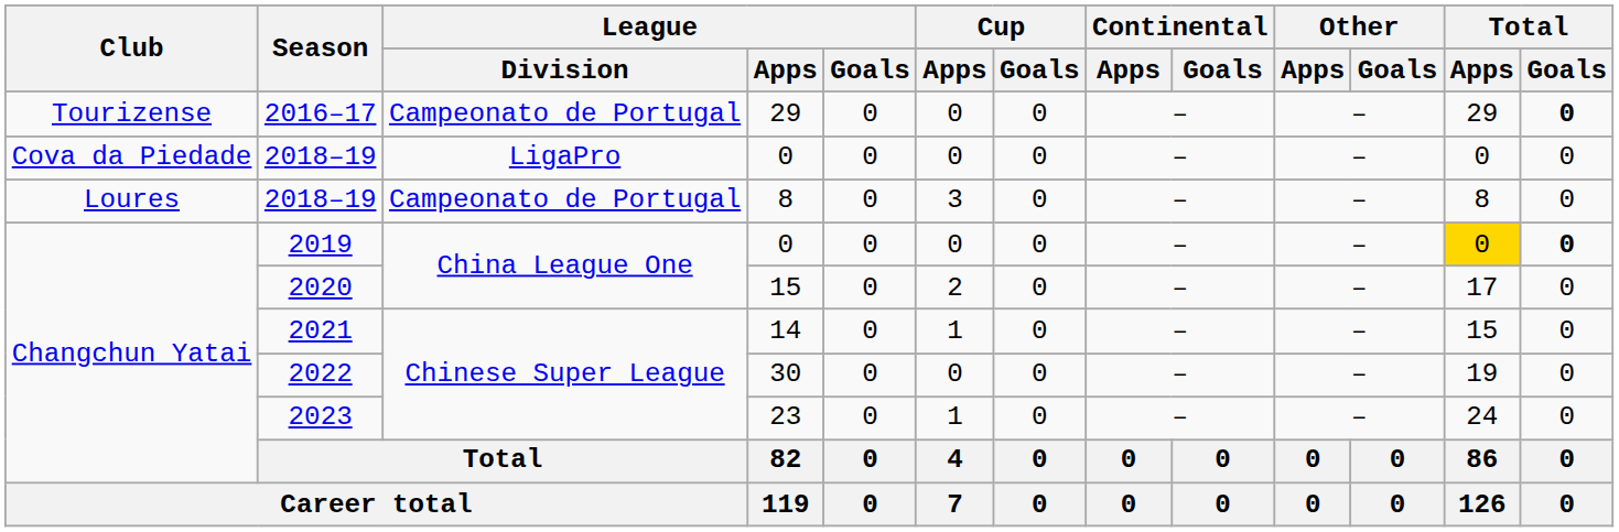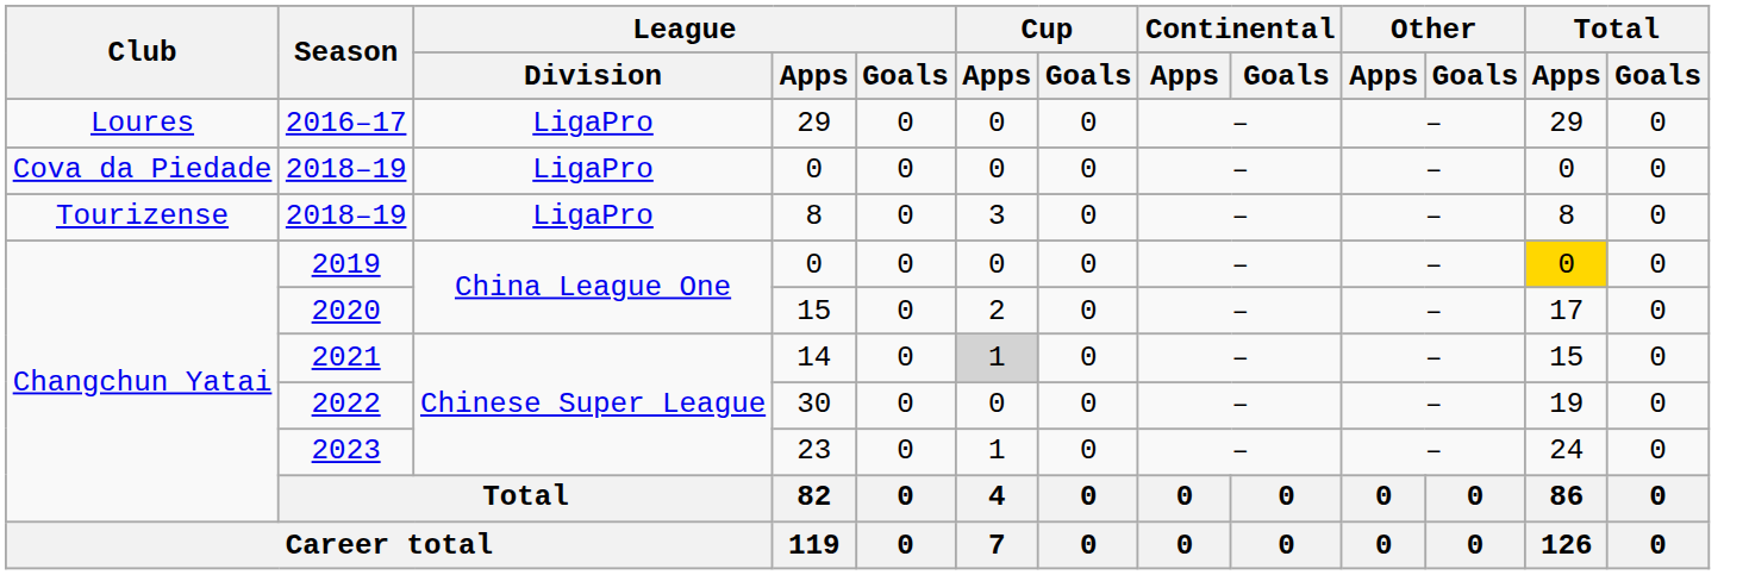 <table class="wikitable" style="text-align: center">
 <tr>
 <th rowspan="2">Club</th>
 <th rowspan="2">Season</th>
 <th colspan="3">League</th>
 <th colspan="2">Cup</th>
 <th colspan="2">Continental</th>
 <th colspan="2">Other</th>
 <th colspan="2">Total</th>
 </tr>
 <tr>
 <th>Division</th>
 <th>Apps</th>
 <th>Goals</th>
 <th>Apps</th>
 <th>Goals</th>
 <th>Apps</th>
 <th>Goals</th>
 <th>Apps</th>
 <th>Goals</th>
 <th>Apps</th>
 <th>Goals</th>
 </tr>
 <tr>
-<td><a href='#'>Tourizense</a></td>
+<td><a href='#'>Loures</a></td>
 <td><a href='#'>2016–17</a></td>
-<td><a href='#'>Campeonato de Portugal</a></td>
+<td><a href='#'>LigaPro</a></td>
 <td>29</td>
 <td>0</td>
 <td>0</td>
 <td>0</td>
 <td colspan="2">–</td>
 <td colspan="2">–</td>
 <td>29</td>
-<td><strong>0</strong></td>
+<td>0</td>
 </tr>
 <tr>
 <td><a href='#'>Cova da Piedade</a></td>
 <td><a href='#'>2018–19</a></td>
 <td><a href='#'>LigaPro</a></td>
 <td>0</td>
 <td>0</td>
 <td>0</td>
 <td>0</td>
 <td colspan="2">–</td>
 <td colspan="2">–</td>
 <td>0</td>
 <td>0</td>
 </tr>
 <tr>
-<td><a href='#'>Loures</a></td>
+<td><a href='#'>Tourizense</a></td>
 <td><a href='#'>2018–19</a></td>
-<td><a href='#'>Campeonato de Portugal</a></td>
+<td><a href='#'>LigaPro</a></td>
 <td>8</td>
 <td>0</td>
 <td>3</td>
 <td>0</td>
 <td colspan="2">–</td>
 <td colspan="2">–</td>
 <td>8</td>
 <td>0</td>
 </tr>
 <tr>
 <td rowspan="6"><a href='#'>Changchun Yatai</a></td>
 <td><a href='#'>2019</a></td>
 <td rowspan="2"><a href='#'>China League One</a></td>
 <td>0</td>
 <td>0</td>
 <td>0</td>
 <td>0</td>
 <td colspan="2">–</td>
 <td colspan="2">–</td>
 <td style="background: gold;">0</td>
-<td><strong>0</strong></td>
+<td>0</td>
 </tr>
 <tr>
 <td><a href='#'>2020</a></td>
 <td>15</td>
 <td>0</td>
 <td>2</td>
 <td>0</td>
 <td colspan="2">–</td>
 <td colspan="2">–</td>
 <td>17</td>
 <td>0</td>
 </tr>
 <tr>
 <td><a href='#'>2021</a></td>
 <td rowspan=3><a href='#'>Chinese Super League</a></td>
 <td>14</td>
 <td>0</td>
-<td>1</td>
+<td style="background: lightgrey;">1</td>
 <td>0</td>
 <td colspan="2">–</td>
 <td colspan="2">–</td>
 <td>15</td>
 <td>0</td>
 </tr>
 <tr>
 <td><a href='#'>2022</a></td>
 <td>30</td>
 <td>0</td>
 <td>0</td>
 <td>0</td>
 <td colspan="2">–</td>
 <td colspan="2">–</td>
 <td>19</td>
 <td>0</td>
 </tr>
 <tr>
 <td><a href='#'>2023</a></td>
 <td>23</td>
 <td>0</td>
 <td>1</td>
 <td>0</td>
 <td colspan="2">–</td>
 <td colspan="2">–</td>
 <td>24</td>
 <td>0</td>
 </tr>
 <tr>
 <th colspan=2>Total</th>
 <th>82</th>
 <th>0</th>
 <th>4</th>
 <th>0</th>
 <th>0</th>
 <th>0</th>
 <th>0</th>
 <th>0</th>
 <th>86</th>
 <th>0</th>
 </tr>
 <tr>
 <th colspan=3>Career total</th>
 <th>119</th>
 <th>0</th>
 <th>7</th>
 <th>0</th>
 <th>0</th>
 <th>0</th>
 <th>0</th>
 <th>0</th>
 <th>126</th>
 <th>0</th>
 </tr>
 </table>
